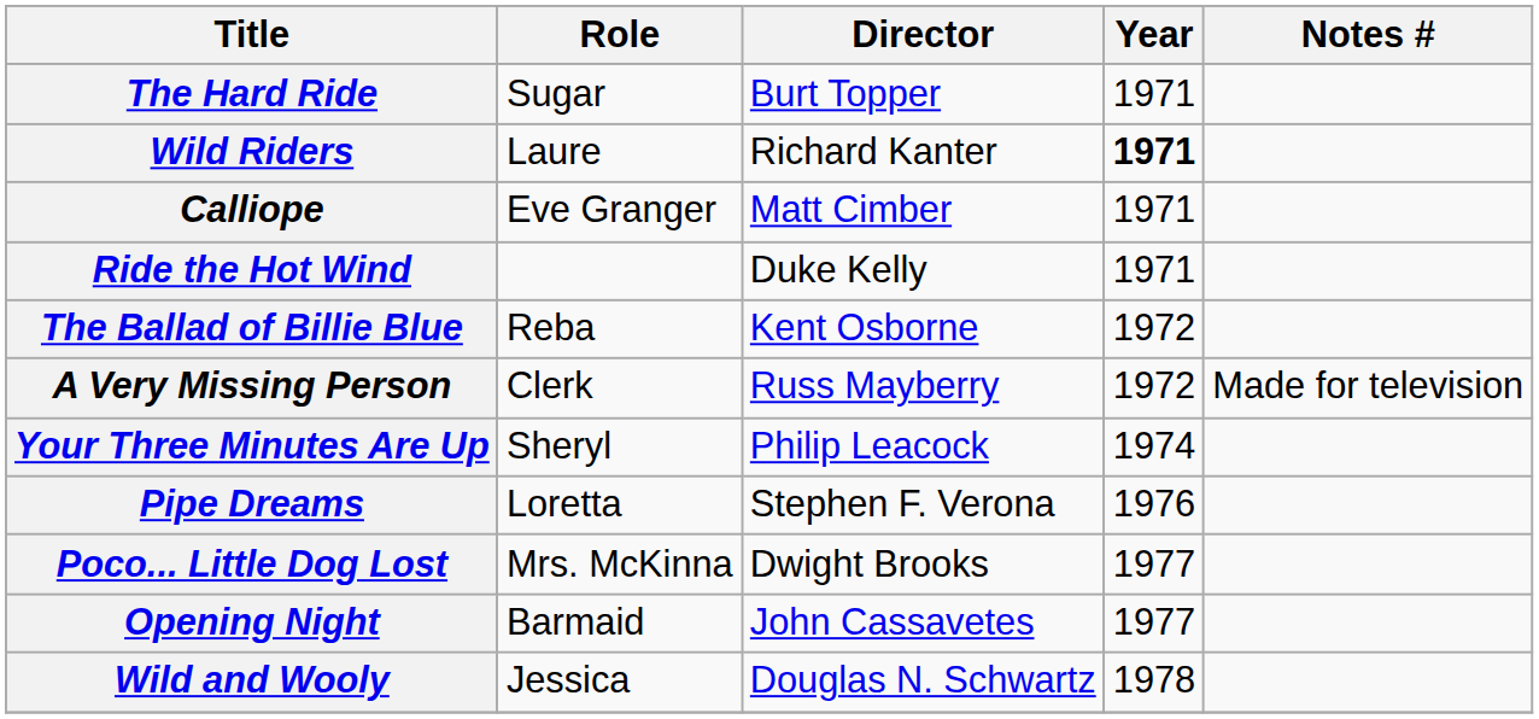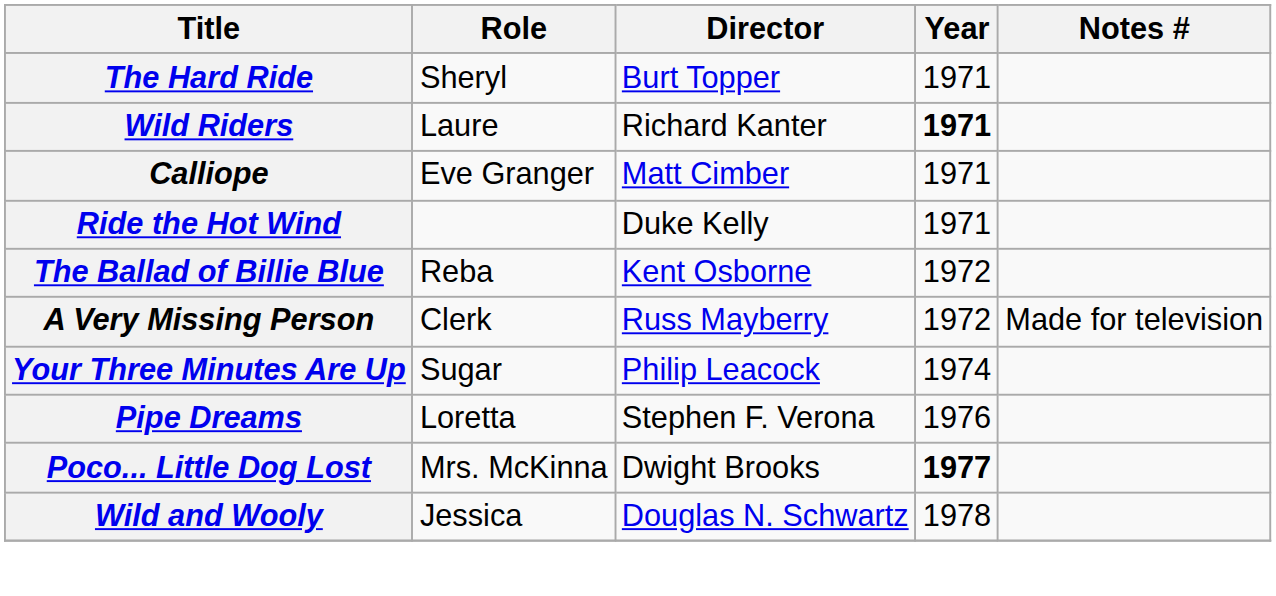 <table class="wikitable plainrowheaders sortable">
 <tr>
 <th scope="col">Title</th>
 <th scope="col">Role</th>
 <th scope="col">Director</th>
 <th scope="col">Year</th>
 <th scope="col" class="unsortable">Notes #</th>
 </tr>
 <tr>
 <th scope="row"><em><a href='#'>The Hard Ride</a></em></th>
-<td>Sugar</td>
+<td>Sheryl</td>
 <td><a href='#'>Burt Topper</a></td>
 <td>1971</td>
 <td></td>
 </tr>
 <tr>
 <th scope="row"><em><a href='#'>Wild Riders</a></em></th>
 <td>Laure</td>
 <td>Richard Kanter</td>
 <td><strong>1971</strong></td>
 <td></td>
 </tr>
 <tr>
 <th scope="row"><em>Calliope</em></th>
 <td>Eve Granger</td>
 <td><a href='#'>Matt Cimber</a></td>
 <td>1971</td>
 <td></td>
 </tr>
 <tr>
 <th scope="row"><em><a href='#'>Ride the Hot Wind</a></em></th>
 <td></td>
 <td>Duke Kelly</td>
 <td>1971</td>
 <td></td>
 </tr>
 <tr>
 <th scope="row"><em><a href='#'>The Ballad of Billie Blue</a></em></th>
 <td>Reba</td>
 <td><a href='#'>Kent Osborne</a></td>
 <td>1972</td>
 <td></td>
 </tr>
 <tr>
 <th scope="row"><em>A Very Missing Person</em></th>
 <td>Clerk</td>
 <td><a href='#'>Russ Mayberry</a></td>
 <td>1972</td>
 <td>Made for television</td>
 </tr>
 <tr>
 <th scope="row"><em><a href='#'>Your Three Minutes Are Up</a></em></th>
-<td>Sheryl</td>
+<td>Sugar</td>
 <td><a href='#'>Philip Leacock</a></td>
 <td>1974</td>
 <td></td>
 </tr>
 <tr>
 <th scope="row"><em><a href='#'>Pipe Dreams</a></em></th>
 <td>Loretta</td>
 <td>Stephen F. Verona</td>
 <td>1976</td>
 <td></td>
 </tr>
 <tr>
 <th scope="row"><em><a href='#'>Poco... Little Dog Lost</a></em></th>
 <td>Mrs. McKinna</td>
 <td>Dwight Brooks</td>
-<td>1977</td>
-<td></td>
-</tr>
-<tr>
-<th scope="row"><em><a href='#'>Opening Night</a></em></th>
-<td>Barmaid</td>
-<td><a href='#'>John Cassavetes</a></td>
-<td>1977</td>
+<td><strong>1977</strong></td>
 <td></td>
 </tr>
 <tr>
 <th scope="row"><em><a href='#'>Wild and Wooly</a></em></th>
 <td>Jessica</td>
 <td><a href='#'>Douglas N. Schwartz</a></td>
 <td>1978</td>
 <td></td>
 </tr>
 <tr>
 </tr>
 </table>
